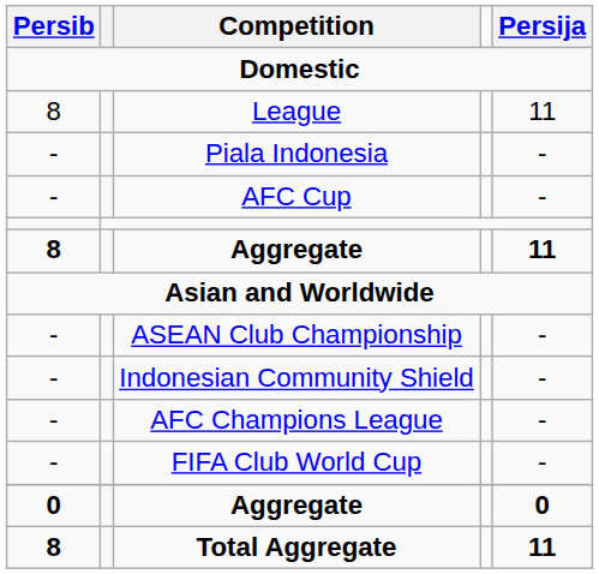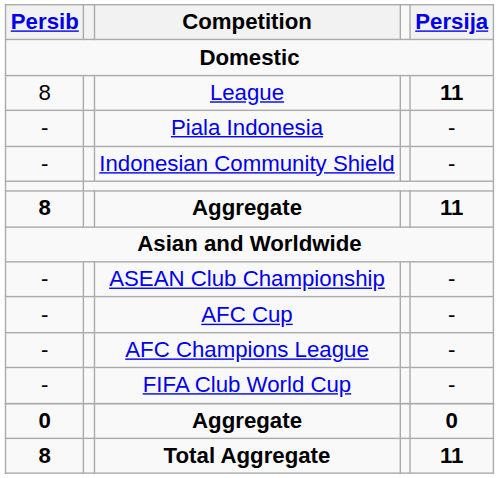 <table class="wikitable sortable" style="width:auto; margin:auto">
 <tr>
 <th><a href='#'>Persib</a></th>
 <th></th>
 <th>Competition</th>
 <td></td>
 <th><a href='#'>Persija</a></th>
 </tr>
 <tr style="text-align:center;">
 <td colspan="5"><strong>Domestic</strong></td>
 </tr>
 <tr style="text-align:center;">
 <td>8</td>
 <td></td>
 <td><a href='#'>League</a></td>
 <td></td>
-<td>11</td>
+<td><strong>11</strong></td>
 </tr>
 <tr style="text-align:center;">
 <td>-</td>
 <td></td>
 <td><a href='#'>Piala Indonesia</a></td>
 <td></td>
 <td>-</td>
 </tr>
 <tr style="text-align:center;">
 <td>-</td>
 <td></td>
-<td><a href='#'>AFC Cup</a></td>
+<td><a href='#'>Indonesian Community Shield</a></td>
 <td></td>
 <td>-</td>
 </tr>
 <tr style="text-align:center;">
 <td></td>
 </tr>
 <tr align="center">
 <td><strong>8</strong></td>
 <td></td>
 <td><strong>Aggregate</strong></td>
 <td></td>
 <td><strong>11</strong></td>
 </tr>
 <tr style="text-align:center;">
 <td colspan="5"><strong>Asian and Worldwide</strong></td>
 </tr>
 <tr style="text-align:center;">
 <td>-</td>
 <td></td>
 <td><a href='#'>ASEAN Club Championship</a></td>
 <td></td>
 <td>-</td>
 </tr>
 <tr style="text-align:center;">
 <td>-</td>
 <td></td>
-<td><a href='#'>Indonesian Community Shield</a></td>
+<td><a href='#'>AFC Cup</a></td>
 <td></td>
 <td>-</td>
 </tr>
 <tr style="text-align:center;">
 <td>-</td>
 <td></td>
 <td><a href='#'>AFC Champions League</a></td>
 <td></td>
 <td>-</td>
 </tr>
 <tr style="text-align:center;">
 <td>-</td>
 <td></td>
 <td><a href='#'>FIFA Club World Cup</a></td>
 <td></td>
 <td>-</td>
 </tr>
 <tr style="text-align:center;">
 </tr>
 <tr align="center">
 <td><strong>0</strong></td>
 <td></td>
 <td><strong>Aggregate</strong></td>
 <td></td>
 <td><strong>0</strong></td>
 </tr>
 <tr align="center">
 <td><strong>8</strong></td>
 <td></td>
 <td><strong>Total Aggregate</strong></td>
 <td></td>
 <td><strong>11</strong></td>
 </tr>
 </table>
